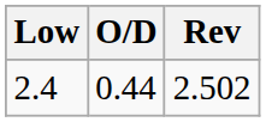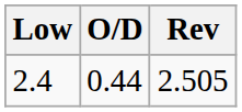 <table class="wikitable" border="1">
 <tr>
 <th>Low</th>
 <th>O/D</th>
 <th>Rev</th>
 </tr>
 <tr>
 <td>2.4</td>
 <td>0.44</td>
-<td>2.502</td>
+<td>2.505</td>
 </tr>
 </table>
